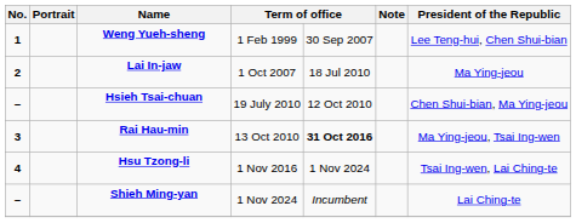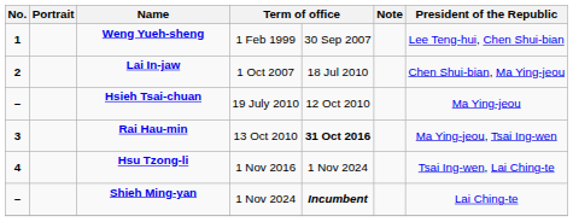 <table class=wikitable style="text-align:center;">
 <tr>
 <th>No.</th>
 <th>Portrait</th>
 <th width=200>Name<br></th>
 <th colspan=2>Term of office</th>
 <th>Note</th>
 <th>President of the Republic</th>
 </tr>
 <tr>
 <td><strong>1</strong></td>
 <td></td>
 <td><strong><a href='#'>Weng Yueh-sheng</a></strong><br><br></td>
 <td>1 Feb 1999</td>
 <td>30 Sep 2007</td>
 <td align=left></td>
 <td><a href='#'>Lee Teng-hui</a>, <a href='#'>Chen Shui-bian</a></td>
 </tr>
 <tr ->
 <td><strong>2</strong></td>
 <td></td>
 <td><strong><a href='#'>Lai In-jaw</a></strong><br><br></td>
 <td>1 Oct 2007</td>
 <td>18 Jul 2010</td>
 <td align=left></td>
-<td><a href='#'>Ma Ying-jeou</a></td>
+<td><a href='#'>Chen Shui-bian</a>, <a href='#'>Ma Ying-jeou</a></td>
 </tr>
 <tr>
 <td><strong>–</strong></td>
 <td></td>
 <td><strong><a href='#'>Hsieh Tsai-chuan</a></strong><br><br></td>
 <td>19 July 2010</td>
 <td>12 Oct 2010</td>
 <td align=left></td>
-<td><a href='#'>Chen Shui-bian</a>, <a href='#'>Ma Ying-jeou</a></td>
+<td><a href='#'>Ma Ying-jeou</a></td>
 </tr>
 <tr>
 <td><strong>3</strong></td>
 <td></td>
 <td><strong><a href='#'>Rai Hau-min</a></strong><br><br></td>
 <td>13 Oct 2010</td>
 <td><strong>31 Oct 2016</strong></td>
 <td align=left></td>
 <td><a href='#'>Ma Ying-jeou</a>, <a href='#'>Tsai Ing-wen</a></td>
 </tr>
 <tr>
 <td><strong>4</strong></td>
 <td></td>
 <td><strong><a href='#'>Hsu Tzong-li</a></strong><br><br></td>
 <td>1 Nov 2016</td>
 <td>1 Nov 2024</td>
 <td align=left></td>
 <td><a href='#'>Tsai Ing-wen</a>, <a href='#'>Lai Ching-te</a></td>
 </tr>
 <tr>
 <td><strong>–</strong></td>
 <td></td>
 <td><strong><a href='#'>Shieh Ming-yan</a></strong><br><br></td>
 <td>1 Nov 2024</td>
-<td><em>Incumbent</em></td>
+<td><strong><em>Incumbent</em></strong></td>
 <td align=left></td>
 <td><a href='#'>Lai Ching-te</a></td>
 </tr>
 <tr>
 </tr>
 </table>
